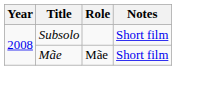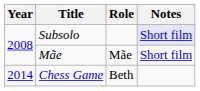 <table class="wikitable">
 <tr>
 <th>Year</th>
 <th>Title</th>
 <th>Role</th>
 <th>Notes</th>
 </tr>
 <tr>
 <td rowspan="2"><a href='#'>2008</a></td>
 <td><em>Subsolo</em></td>
 <td></td>
-<td><a href='#'>Short film</a></td>
+<td style="background: lavender;"><a href='#'>Short film</a></td>
 </tr>
 <tr>
 <td><em>Mãe</em></td>
 <td>Mãe</td>
 <td><a href='#'>Short film</a></td>
 </tr>
+<tr>
+<td><a href='#'>2014</a></td>
+<td><em><a href='#'>Chess Game</a></em></td>
+<td>Beth</td>
+<td></td>
+</tr>
 </table>
